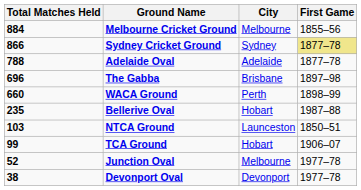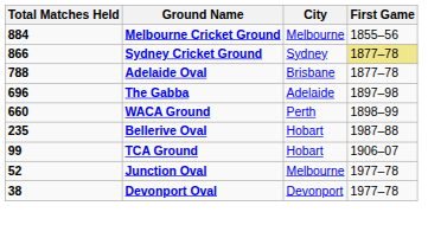 <table class="wikitable sortable">
 <tr>
 <th>Total Matches Held</th>
 <th>Ground Name</th>
 <th>City</th>
 <th>First Game</th>
 </tr>
 <tr>
 <td><strong>884</strong></td>
 <td><strong><a href='#'>Melbourne Cricket Ground</a></strong></td>
 <td><a href='#'>Melbourne</a></td>
 <td>1855–56</td>
 </tr>
 <tr>
 <td><strong>866</strong></td>
 <td><strong><a href='#'>Sydney Cricket Ground</a></strong></td>
 <td><a href='#'>Sydney</a></td>
 <td style="background: khaki;">1877–78</td>
 </tr>
 <tr>
 <td><strong>788</strong></td>
 <td><strong><a href='#'>Adelaide Oval</a></strong></td>
-<td><a href='#'>Adelaide</a></td>
+<td><a href='#'>Brisbane</a></td>
 <td>1877–78</td>
 </tr>
 <tr>
 <td><strong>696</strong></td>
 <td><strong><a href='#'>The Gabba</a></strong></td>
-<td><a href='#'>Brisbane</a></td>
+<td><a href='#'>Adelaide</a></td>
 <td>1897–98</td>
 </tr>
 <tr>
 <td><strong>660</strong></td>
 <td><strong><a href='#'>WACA Ground</a></strong></td>
 <td><a href='#'>Perth</a></td>
 <td>1898–99</td>
 </tr>
 <tr>
 <td><strong>235</strong></td>
 <td><strong><a href='#'>Bellerive Oval</a></strong></td>
 <td><a href='#'>Hobart</a></td>
 <td>1987–88</td>
-</tr>
-<tr>
-<td><strong>103</strong></td>
-<td><strong><a href='#'>NTCA Ground</a></strong></td>
-<td><a href='#'>Launceston</a></td>
-<td>1850–51</td>
 </tr>
 <tr>
 <td><strong>99</strong></td>
 <td><strong><a href='#'>TCA Ground</a></strong></td>
 <td><a href='#'>Hobart</a></td>
 <td>1906–07</td>
 </tr>
 <tr>
 <td><strong>52</strong></td>
 <td><strong><a href='#'>Junction Oval</a></strong></td>
 <td><a href='#'>Melbourne</a></td>
 <td>1977–78</td>
 </tr>
 <tr>
 <td><strong>38</strong></td>
 <td><strong><a href='#'>Devonport Oval</a></strong></td>
 <td><a href='#'>Devonport</a></td>
 <td>1977–78</td>
 </tr>
 </table>
